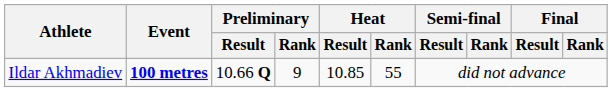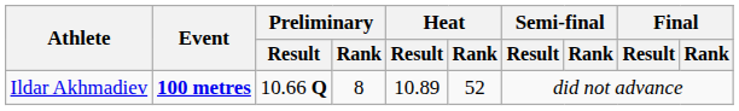 <table class=wikitable style=font-size:90%>
 <tr>
 <th rowspan=2>Athlete</th>
 <th rowspan=2>Event</th>
 <th colspan=2>Preliminary</th>
 <th colspan=2>Heat</th>
 <th colspan=2>Semi-final</th>
 <th colspan=2>Final</th>
 </tr>
 <tr style=font-size:95%>
 <th>Result</th>
 <th>Rank</th>
 <th>Result</th>
 <th>Rank</th>
 <th>Result</th>
 <th>Rank</th>
 <th>Result</th>
 <th>Rank</th>
 </tr>
 <tr align=center>
 <td align=left><a href='#'>Ildar Akhmadiev</a></td>
 <td align=left><strong><a href='#'>100 metres</a></strong></td>
 <td>10.66 <strong>Q</strong></td>
-<td>9</td>
-<td>10.85</td>
-<td>55</td>
+<td>8</td>
+<td>10.89</td>
+<td>52</td>
 <td colspan="4"><em>did not advance</em></td>
 </tr>
 </table>
